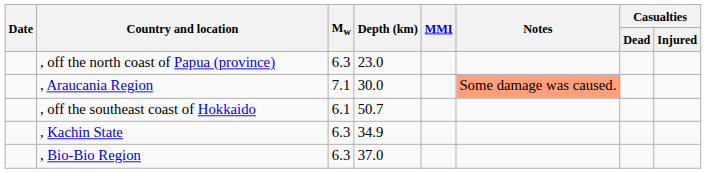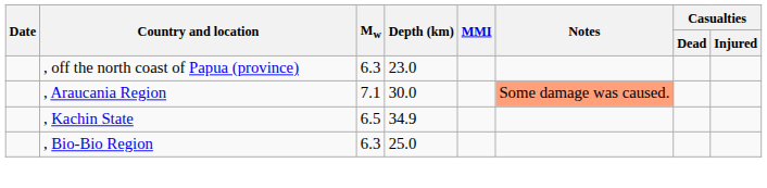 <table class="wikitable sortable sort-under" style="border:1px black; margin-left:1em;">
 <tr>
 <th rowspan="2"><small>Date</small></th>
 <th rowspan="2" style="width: 310px"><small>Country and location</small></th>
 <th rowspan="2"><small>M<sub>w</sub></small></th>
 <th rowspan="2"><small>Depth (km)</small></th>
 <th rowspan="2"><small><a href='#'>MMI</a></small></th>
 <th rowspan="2" class="unsortable"><small>Notes</small></th>
 <th colspan="2"><small>Casualties</small></th>
 </tr>
 <tr>
 <th><small>Dead</small></th>
 <th><small>Injured</small></th>
 </tr>
 <tr>
 <td></td>
 <td>, off the north coast of <a href='#'>Papua (province)</a></td>
 <td>6.3</td>
 <td>23.0</td>
 <td></td>
 <td></td>
 <td></td>
 <td></td>
 </tr>
 <tr>
 <td></td>
 <td>, <a href='#'>Araucania Region</a></td>
 <td>7.1</td>
 <td>30.0</td>
 <td></td>
 <td style="background: lightsalmon;">Some damage was caused.</td>
 <td></td>
 <td></td>
 </tr>
 <tr>
 <td></td>
-<td>, off the southeast coast of <a href='#'>Hokkaido</a></td>
-<td>6.1</td>
-<td>50.7</td>
-<td></td>
-<td></td>
-<td></td>
-<td></td>
-</tr>
-<tr>
-<td></td>
 <td>, <a href='#'>Kachin State</a></td>
-<td>6.3</td>
+<td>6.5</td>
 <td>34.9</td>
 <td></td>
 <td></td>
 <td></td>
 <td></td>
 </tr>
 <tr>
 <td></td>
 <td>, <a href='#'>Bio-Bio Region</a></td>
 <td>6.3</td>
-<td>37.0</td>
+<td>25.0</td>
 <td></td>
 <td></td>
 <td></td>
 <td></td>
 </tr>
 </table>
